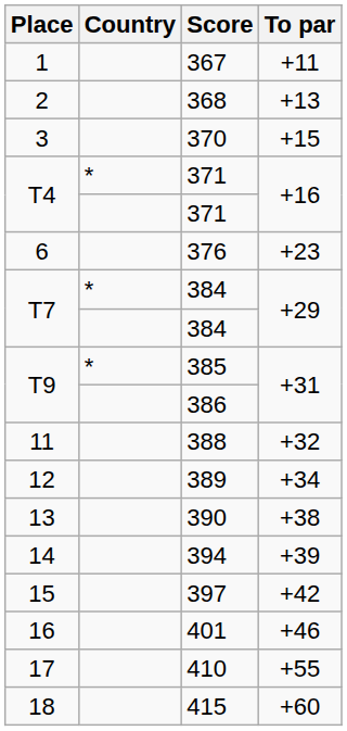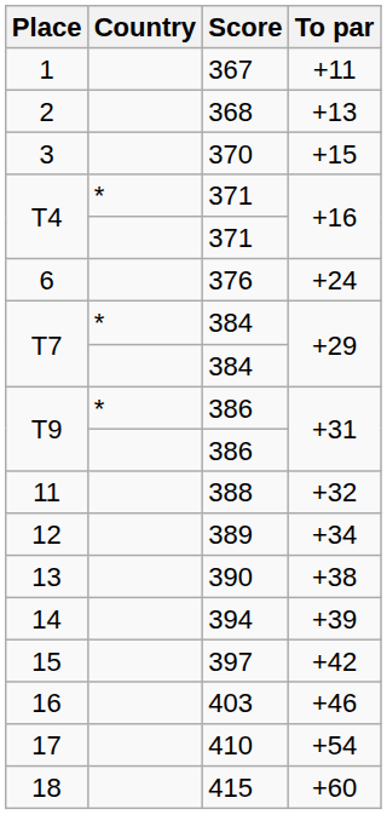 <table class="wikitable" style="font-size:95%;">
 <tr>
 <th>Place</th>
 <th>Country</th>
 <th>Score</th>
 <th>To par</th>
 </tr>
 <tr>
 <td align=center>1</td>
 <td></td>
 <td>367</td>
 <td align=center>+11</td>
 </tr>
 <tr>
 <td align=center>2</td>
 <td></td>
 <td>368</td>
 <td align=center>+13</td>
 </tr>
 <tr>
 <td align=center>3</td>
 <td></td>
 <td>370</td>
 <td align=center>+15</td>
 </tr>
 <tr>
 <td rowspan="2" align=center>T4</td>
 <td> *</td>
 <td>371</td>
 <td rowspan="2" align=center>+16</td>
 </tr>
 <tr>
 <td></td>
 <td>371</td>
 </tr>
 <tr>
 <td align=center>6</td>
 <td></td>
 <td>376</td>
-<td align=center>+23</td>
+<td align=center>+24</td>
 </tr>
 <tr>
 <td rowspan="2" align=center>T7</td>
 <td> *</td>
 <td>384</td>
 <td rowspan="2" align=center>+29</td>
 </tr>
 <tr>
 <td></td>
 <td>384</td>
 </tr>
 <tr>
 <td rowspan="2" align=center>T9</td>
 <td> *</td>
-<td>385</td>
+<td>386</td>
 <td rowspan="2" align=center>+31</td>
 </tr>
 <tr>
 <td></td>
 <td>386</td>
 </tr>
 <tr>
 <td align=center>11</td>
 <td></td>
 <td>388</td>
 <td align=center>+32</td>
 </tr>
 <tr>
 <td align=center>12</td>
 <td></td>
 <td>389</td>
 <td align=center>+34</td>
 </tr>
 <tr>
 <td align=center>13</td>
 <td></td>
 <td>390</td>
 <td align=center>+38</td>
 </tr>
 <tr>
 <td align=center>14</td>
 <td></td>
 <td>394</td>
 <td align=center>+39</td>
 </tr>
 <tr>
 <td align=center>15</td>
 <td></td>
 <td>397</td>
 <td align=center>+42</td>
 </tr>
 <tr>
 <td align=center>16</td>
 <td></td>
-<td>401</td>
+<td>403</td>
 <td align=center>+46</td>
 </tr>
 <tr>
 <td align=center>17</td>
 <td></td>
 <td>410</td>
-<td align=center>+55</td>
+<td align=center>+54</td>
 </tr>
 <tr>
 <td align=center>18</td>
 <td></td>
 <td>415</td>
 <td align=center>+60</td>
 </tr>
 </table>
